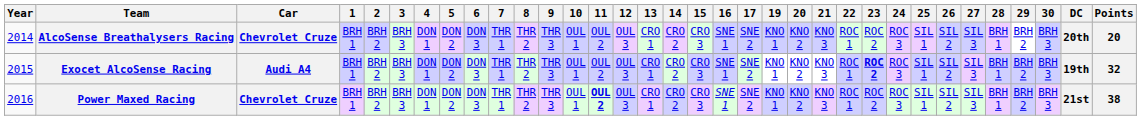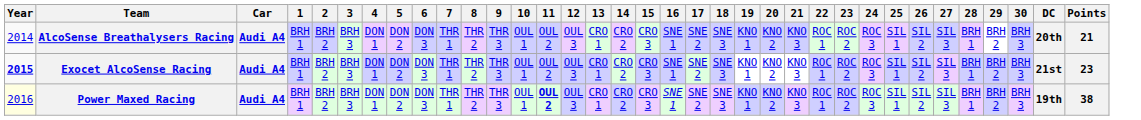 <table class="wikitable" style="text-align:center; font-size:85%">
 <tr>
 <th>Year</th>
 <th>Team</th>
 <th>Car</th>
 <th>1</th>
 <th>2</th>
 <th>3</th>
 <th>4</th>
 <th>5</th>
 <th>6</th>
 <th>7</th>
 <th>8</th>
 <th>9</th>
 <th>10</th>
 <th>11</th>
 <th>12</th>
 <th>13</th>
 <th>14</th>
 <th>15</th>
 <th>16</th>
 <th>17</th>
+<th>18</th>
 <th>19</th>
 <th>20</th>
 <th>21</th>
 <th>22</th>
 <th>23</th>
 <th>24</th>
 <th>25</th>
 <th>26</th>
 <th>27</th>
 <th>28</th>
 <th>29</th>
 <th>30</th>
 <th>DC</th>
 <th>Points</th>
 </tr>
 <tr>
 <td><a href='#'>2014</a></td>
 <th nowrap><a href='#'>AlcoSense Breathalysers Racing</a></th>
-<th nowrap><a href='#'>Chevrolet Cruze</a></th>
+<th nowrap><a href='#'>Audi A4</a></th>
 <td style="background:#CFCFFF;"><a href='#'>BRH<br>1</a><br></td>
 <td style="background:#CFCFFF;"><a href='#'>BRH<br>2</a><br></td>
 <td style="background:#DFFFDF;"><a href='#'>BRH<br>3</a><br></td>
 <td style="background:#EFCFFF;"><a href='#'>DON<br>1</a><br></td>
 <td style="background:#EFCFFF;"><a href='#'>DON<br>2</a><br></td>
 <td style="background:#CFCFFF;"><a href='#'>DON<br>3</a><br></td>
 <td style="background:#CFCFFF;"><a href='#'>THR<br>1</a><br></td>
 <td style="background:#EFCFFF;"><a href='#'>THR<br>2</a><br></td>
 <td style="background:#CFCFFF;"><a href='#'>THR<br>3</a><br></td>
 <td style="background:#CFCFFF;"><a href='#'>OUL<br>1</a><br></td>
 <td style="background:#CFCFFF;"><a href='#'>OUL<br>2</a><br></td>
 <td style="background:#EFCFFF;"><a href='#'>OUL<br>3</a><br></td>
 <td style="background:#DFFFDF;"><a href='#'>CRO<br>1</a><br></td>
 <td style="background:#EFCFFF;"><a href='#'>CRO<br>2</a><br></td>
 <td style="background:#DFFFDF;"><a href='#'>CRO<br>3</a><br></td>
 <td style="background:#CFCFFF;"><a href='#'>SNE<br>1</a><br></td>
 <td style="background:#CFCFFF;"><a href='#'>SNE<br>2</a><br></td>
+<td style="background:#CFCFFF;"><a href='#'>SNE<br>3</a><br></td>
 <td style="background:#CFCFFF;"><a href='#'>KNO<br>1</a><br></td>
 <td style="background:#CFCFFF;"><a href='#'>KNO<br>2</a><br></td>
 <td style="background:#CFCFFF;"><a href='#'>KNO<br>3</a><br></td>
 <td style="background:#DFFFDF;"><a href='#'>ROC<br>1</a><br></td>
 <td style="background:#DFFFDF;"><a href='#'>ROC<br>2</a><br></td>
 <td style="background:#EFCFFF;"><a href='#'>ROC<br>3</a><br></td>
 <td style="background:#EFCFFF;"><a href='#'>SIL<br>1</a><br></td>
 <td style="background:#CFCFFF;"><a href='#'>SIL<br>2</a><br></td>
 <td style="background:#CFCFFF;"><a href='#'>SIL<br>3</a><br></td>
 <td style="background:#EFCFFF;"><a href='#'>BRH<br>1</a><br></td>
 <td style="background:#FFFFFF;"><a href='#'>BRH<br>2</a><br></td>
 <td style="background:#CFCFFF;"><a href='#'>BRH<br>3</a><br></td>
 <th>20th</th>
-<th>20</th>
+<th>21</th>
 </tr>
 <tr>
-<td><a href='#'>2015</a></td>
+<td><strong><a href='#'>2015</a></strong></td>
 <th nowrap><a href='#'>Exocet AlcoSense Racing</a></th>
 <th nowrap><a href='#'>Audi A4</a></th>
 <td style="background:#CFCFFF;"><a href='#'>BRH<br>1</a><br></td>
 <td style="background:#DFFFDF;"><a href='#'>BRH<br>2</a><br></td>
 <td style="background:#DFFFDF;"><a href='#'>BRH<br>3</a><br></td>
 <td style="background:#CFCFFF;"><a href='#'>DON<br>1</a><br></td>
 <td style="background:#CFCFFF;"><a href='#'>DON<br>2</a><br></td>
 <td style="background:#DFFFDF;"><a href='#'>DON<br>3</a><br></td>
 <td style="background:#CFCFFF;"><a href='#'>THR<br>1</a><br></td>
 <td style="background:#DFFFDF;"><a href='#'>THR<br>2</a><br></td>
 <td style="background:#CFCFFF;"><a href='#'>THR<br>3</a><br></td>
 <td style="background:#CFCFFF;"><a href='#'>OUL<br>1</a><br></td>
 <td style="background:#CFCFFF;"><a href='#'>OUL<br>2</a><br></td>
 <td style="background:#CFCFFF;"><a href='#'>OUL<br>3</a><br></td>
 <td style="background:#CFCFFF;"><a href='#'>CRO<br>1</a><br></td>
 <td style="background:#DFFFDF;"><a href='#'>CRO<br>2</a><br></td>
 <td style="background:#CFCFFF;"><a href='#'>CRO<br>3</a><br></td>
 <td style="background:#CFCFFF;"><a href='#'>SNE<br>1</a><br></td>
 <td style="background:#DFFFDF;"><a href='#'>SNE<br>2</a><br></td>
+<td style="background:#CFCFFF;"><a href='#'>SNE<br>3</a><br></td>
 <td style="background:#FFFFFF;"><a href='#'>KNO<br>1</a><br></td>
 <td style="background:#FFFFFF;"><a href='#'>KNO<br>2</a><br></td>
 <td style="background:#FFFFFF;"><a href='#'>KNO<br>3</a><br></td>
 <td style="background:#CFCFFF;"><a href='#'>ROC<br>1</a><br></td>
-<td style="background:#CFCFFF;"><strong><a href='#'>ROC<br>2</a><br></strong></td>
+<td style="background:#CFCFFF;"><a href='#'>ROC<br>2</a><br></td>
 <td style="background:#EFCFFF;"><a href='#'>ROC<br>3</a><br></td>
 <td style="background:#CFCFFF;"><a href='#'>SIL<br>1</a><br></td>
 <td style="background:#CFCFFF;"><a href='#'>SIL<br>2</a><br></td>
 <td style="background:#EFCFFF;"><a href='#'>SIL<br>3</a><br></td>
 <td style="background:#CFCFFF;"><a href='#'>BRH<br>1</a><br></td>
 <td style="background:#CFCFFF;"><a href='#'>BRH<br>2</a><br></td>
 <td style="background:#CFCFFF;"><a href='#'>BRH<br>3</a><br></td>
-<th>19th</th>
-<th>32</th>
+<th>21st</th>
+<th>23</th>
 </tr>
 <tr>
-<td><a href='#'>2016</a></td>
+<td style="background: lightyellow;"><a href='#'>2016</a></td>
 <th nowrap><a href='#'>Power Maxed Racing</a></th>
-<th nowrap><a href='#'>Chevrolet Cruze</a></th>
+<th nowrap><a href='#'>Audi A4</a></th>
 <td style="background:#EFCFFF;"><a href='#'>BRH<br>1</a><br></td>
 <td style="background:#DFFFDF;"><a href='#'>BRH<br>2</a><br></td>
 <td style="background:#DFFFDF;"><a href='#'>BRH<br>3</a><br></td>
 <td style="background:#DFFFDF;"><a href='#'>DON<br>1</a><br></td>
 <td style="background:#DFFFDF;"><a href='#'>DON<br>2</a><br></td>
 <td style="background:#DFFFDF;"><a href='#'>DON<br>3</a><br></td>
 <td style="background:#DFFFDF;"><a href='#'>THR<br>1</a><br></td>
 <td style="background:#EFCFFF;"><a href='#'>THR<br>2</a><br></td>
 <td style="background:#EFCFFF;"><a href='#'>THR<br>3</a><br></td>
 <td style="background:#DFFFDF;"><a href='#'>OUL<br>1</a><br></td>
 <td style="background:#DFFFDF;"><strong><a href='#'>OUL<br>2</a><br></strong></td>
 <td style="background:#CFCFFF;"><a href='#'>OUL<br>3</a><br></td>
 <td style="background:#EFCFFF;"><a href='#'>CRO<br>1</a><br></td>
 <td style="background:#CFCFFF;"><a href='#'>CRO<br>2</a><br></td>
 <td style="background:#EFCFFF;"><a href='#'>CRO<br>3</a><br></td>
 <td style="background:#DFFFDF;"><em><a href='#'>SNE<br>1</a></em><br></td>
 <td style="background:#EFCFFF;"><a href='#'>SNE<br>2</a><br></td>
+<td style="background:#EFCFFF;"><a href='#'>SNE<br>3</a><br></td>
 <td style="background:#CFCFFF;"><a href='#'>KNO<br>1</a><br></td>
 <td style="background:#CFCFFF;"><a href='#'>KNO<br>2</a><br></td>
 <td style="background:#EFCFFF;"><a href='#'>KNO<br>3</a><br></td>
 <td style="background:#CFCFFF;"><a href='#'>ROC<br>1</a><br></td>
 <td style="background:#CFCFFF;"><a href='#'>ROC<br>2</a><br></td>
 <td style="background:#DFFFDF;"><a href='#'>ROC<br>3</a><br></td>
 <td style="background:#DFFFDF;"><a href='#'>SIL<br>1</a><br></td>
 <td style="background:#DFFFDF;"><a href='#'>SIL<br>2</a><br></td>
 <td style="background:#DFFFDF;"><a href='#'>SIL<br>3</a><br></td>
 <td style="background:#EFCFFF;"><a href='#'>BRH<br>1</a><br></td>
 <td style="background:#CFCFFF;"><a href='#'>BRH<br>2</a><br></td>
 <td style="background:#EFCFFF;"><a href='#'>BRH<br>3</a><br></td>
-<th>21st</th>
+<th>19th</th>
 <th>38</th>
 </tr>
 </table>
